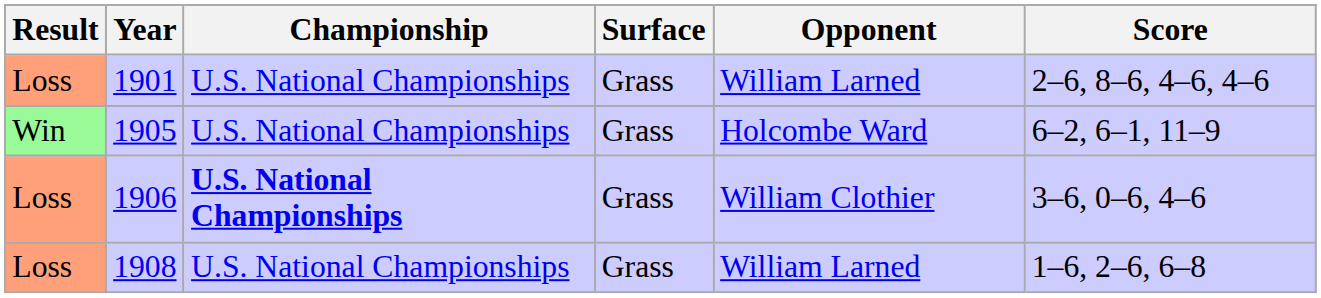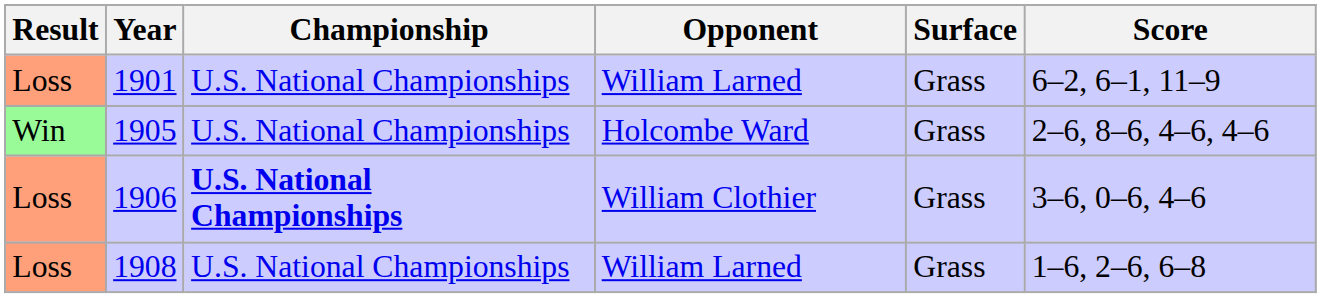 <table class="sortable wikitable">
 <tr>
 <th>Result</th>
 <th>Year</th>
 <th style="width:200px">Championship</th>
+<th style="width:150px">Opponent</th>
 <th style="width:50px">Surface</th>
-<th style="width:150px">Opponent</th>
 <th style="width:140px" class="unsortable">Score</th>
 </tr>
 <tr style="background:#ccf;">
 <td style="background:#ffa07a;">Loss</td>
 <td><a href='#'>1901</a></td>
 <td><a href='#'>U.S. National Championships</a></td>
+<td> <a href='#'>William Larned</a></td>
 <td>Grass</td>
-<td> <a href='#'>William Larned</a></td>
-<td>2–6, 8–6, 4–6, 4–6</td>
+<td>6–2, 6–1, 11–9</td>
 </tr>
 <tr style="background:#ccf;">
 <td style="background:#98fb98;">Win</td>
 <td><a href='#'>1905</a></td>
 <td><a href='#'>U.S. National Championships</a></td>
+<td> <a href='#'>Holcombe Ward</a></td>
 <td>Grass</td>
-<td> <a href='#'>Holcombe Ward</a></td>
-<td>6–2, 6–1, 11–9</td>
+<td>2–6, 8–6, 4–6, 4–6</td>
 </tr>
 <tr style="background:#ccf;">
 <td style="background:#ffa07a;">Loss</td>
 <td><a href='#'>1906</a></td>
 <td><strong><a href='#'>U.S. National Championships</a></strong></td>
+<td> <a href='#'>William Clothier</a></td>
 <td>Grass</td>
-<td> <a href='#'>William Clothier</a></td>
 <td>3–6, 0–6, 4–6</td>
 </tr>
 <tr style="background:#ccf;">
 <td style="background:#ffa07a;">Loss</td>
 <td><a href='#'>1908</a></td>
 <td><a href='#'>U.S. National Championships</a></td>
+<td> <a href='#'>William Larned</a></td>
 <td>Grass</td>
-<td> <a href='#'>William Larned</a></td>
 <td>1–6, 2–6, 6–8</td>
 </tr>
 </table>
